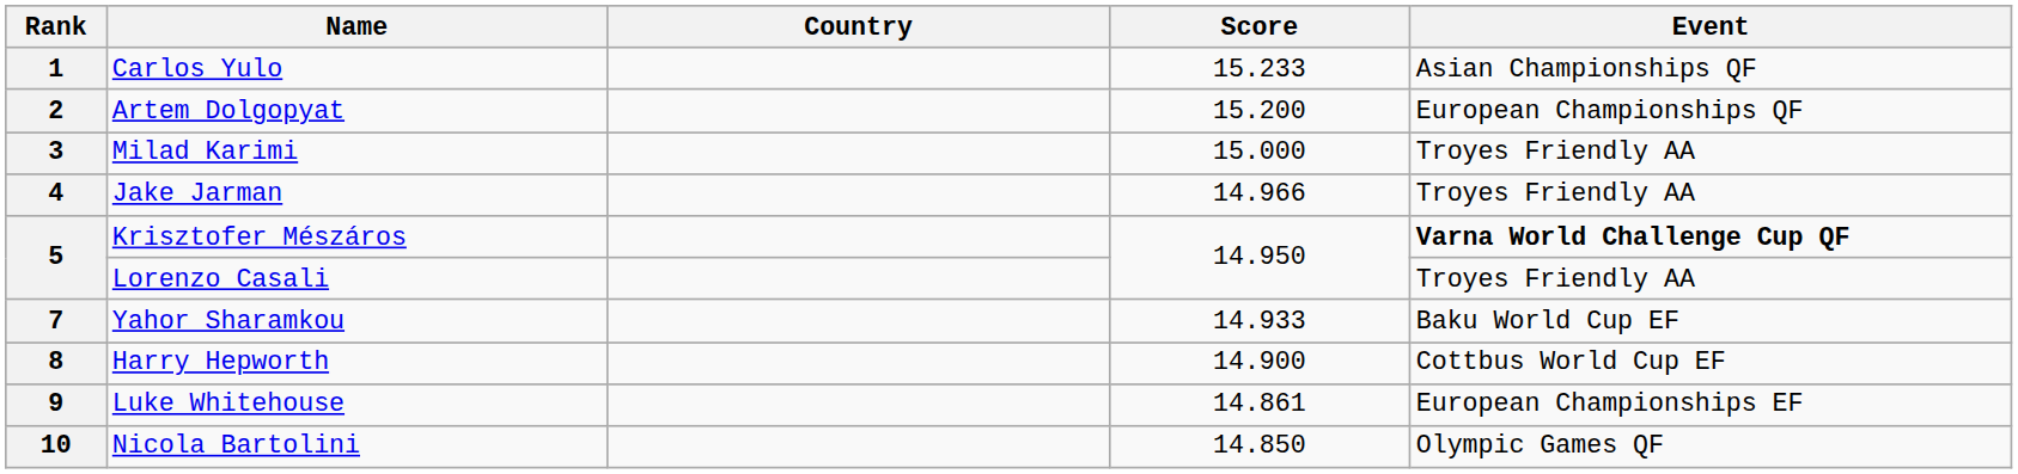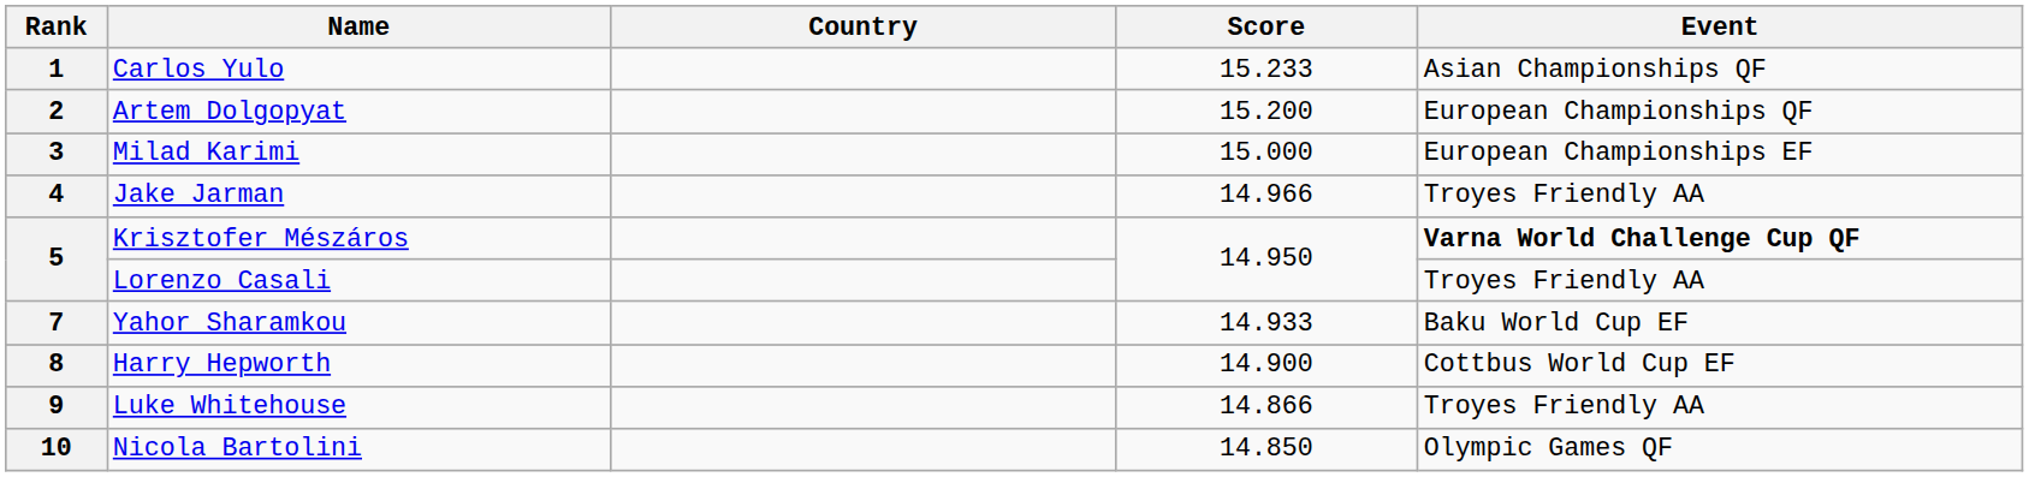 <table class="wikitable sortable" style="width:80%;">
 <tr>
 <th style="text-align:center; width:5%;">Rank</th>
 <th style="text-align:center; width:25%;">Name</th>
 <th style="text-align:center; width:25%;">Country</th>
 <th style="text-align:center; width:15%;">Score</th>
 <th style="text-align:center; width:30%;">Event</th>
 </tr>
 <tr>
 <th>1</th>
 <td><a href='#'>Carlos Yulo</a></td>
 <td></td>
 <td align="center">15.233</td>
 <td>Asian Championships QF</td>
 </tr>
 <tr>
 <th>2</th>
 <td><a href='#'>Artem Dolgopyat</a></td>
 <td></td>
 <td align="center">15.200</td>
 <td>European Championships QF</td>
 </tr>
 <tr>
 <th>3</th>
 <td><a href='#'>Milad Karimi</a></td>
 <td></td>
 <td align="center">15.000</td>
-<td>Troyes Friendly AA</td>
+<td>European Championships EF</td>
 </tr>
 <tr>
 <th>4</th>
 <td><a href='#'>Jake Jarman</a></td>
 <td></td>
 <td align="center">14.966</td>
 <td>Troyes Friendly AA</td>
 </tr>
 <tr>
 <th rowspan=2>5</th>
 <td><a href='#'>Krisztofer Mészáros</a></td>
 <td></td>
 <td rowspan=2 align="center">14.950</td>
 <td><strong>Varna World Challenge Cup QF</strong></td>
 </tr>
 <tr>
 <td><a href='#'>Lorenzo Casali</a></td>
 <td></td>
 <td>Troyes Friendly AA</td>
 </tr>
 <tr>
 <th>7</th>
 <td><a href='#'>Yahor Sharamkou</a></td>
 <td></td>
 <td align="center">14.933</td>
 <td>Baku World Cup EF</td>
 </tr>
 <tr>
 <th>8</th>
 <td><a href='#'>Harry Hepworth</a></td>
 <td></td>
 <td align="center">14.900</td>
 <td>Cottbus World Cup EF</td>
 </tr>
 <tr>
 <th>9</th>
 <td><a href='#'>Luke Whitehouse</a></td>
 <td></td>
-<td align="center">14.861</td>
-<td>European Championships EF</td>
+<td align="center">14.866</td>
+<td>Troyes Friendly AA</td>
 </tr>
 <tr>
 <th>10</th>
 <td><a href='#'>Nicola Bartolini</a></td>
 <td></td>
 <td align="center">14.850</td>
 <td>Olympic Games QF</td>
 </tr>
 </table>
